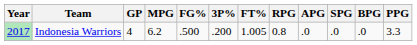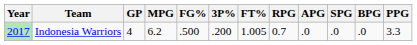 <table class="wikitable sortable">
 <tr>
 <th>Year</th>
 <th>Team</th>
 <th>GP</th>
 <th>MPG</th>
 <th>FG%</th>
 <th>3P%</th>
 <th>FT%</th>
 <th>RPG</th>
 <th>APG</th>
 <th>SPG</th>
 <th>BPG</th>
 <th>PPG</th>
 </tr>
 <tr>
 <td style="text-align:left; background:#afe6ba;"><a href='#'>2017</a></td>
 <td><a href='#'>Indonesia Warriors</a></td>
 <td>4</td>
 <td>6.2</td>
 <td>.500</td>
 <td>.200</td>
 <td>1.005</td>
-<td>0.8</td>
+<td>0.7</td>
 <td>.0</td>
 <td>.0</td>
 <td>.0</td>
 <td>3.3</td>
 </tr>
 </table>
